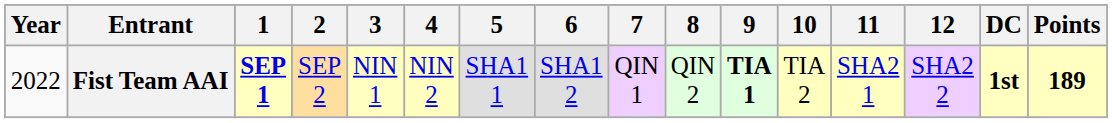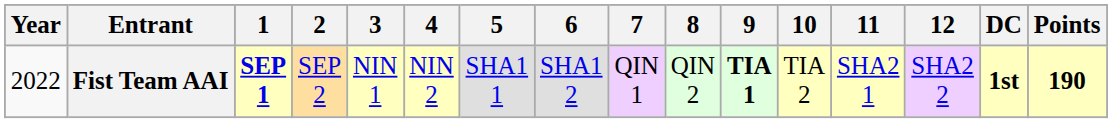 <table class="wikitable" style="text-align:center; font-size:85%">
 <tr>
 <th>Year</th>
 <th>Entrant</th>
 <th>1</th>
 <th>2</th>
 <th>3</th>
 <th>4</th>
 <th>5</th>
 <th>6</th>
 <th>7</th>
 <th>8</th>
 <th>9</th>
 <th>10</th>
 <th>11</th>
 <th>12</th>
 <th>DC</th>
 <th>Points</th>
 </tr>
 <tr>
 <td>2022</td>
 <th nowrap>Fist Team AAI</th>
 <td style="background:#FFFFBF;"><strong><a href='#'>SEP<br>1</a></strong><br></td>
 <td style="background:#FFDF9F;"><a href='#'>SEP<br>2</a><br></td>
 <td style="background:#FFFFBF;"><a href='#'>NIN<br>1</a><br></td>
 <td style="background:#FFFFBF;"><a href='#'>NIN<br>2</a><br></td>
 <td style="background:#DFDFDF;"><a href='#'>SHA1<br>1</a><br></td>
 <td style="background:#DFDFDF;"><a href='#'>SHA1<br>2</a><br></td>
 <td style="background:#EFCFFF;">QIN<br>1<br></td>
 <td style="background:#DFFFDF;">QIN<br>2<br></td>
 <td style="background:#DFFFDF;"><strong>TIA<br>1<br></strong></td>
 <td style="background:#FFFFBF;">TIA<br>2<br></td>
 <td style="background:#FFFFBF;"><a href='#'>SHA2<br>1</a><br></td>
 <td style="background:#EFCFFF;"><a href='#'>SHA2<br>2</a><br></td>
 <th style="background:#FFFFBF;">1st</th>
-<th style="background:#FFFFBF;">189</th>
+<th style="background:#FFFFBF;">190</th>
 </tr>
 </table>
